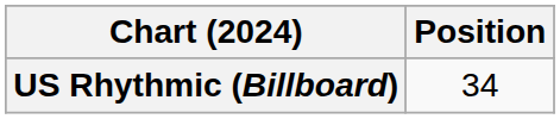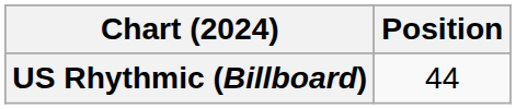 <table class="wikitable sortable plainrowheaders" style="text-align:center">
 <tr>
 <th scope="col">Chart (2024)</th>
 <th scope="col">Position</th>
 </tr>
 <tr>
 <th scope="row">US Rhythmic (<em>Billboard</em>)</th>
-<td>34</td>
+<td>44</td>
 </tr>
 </table>
